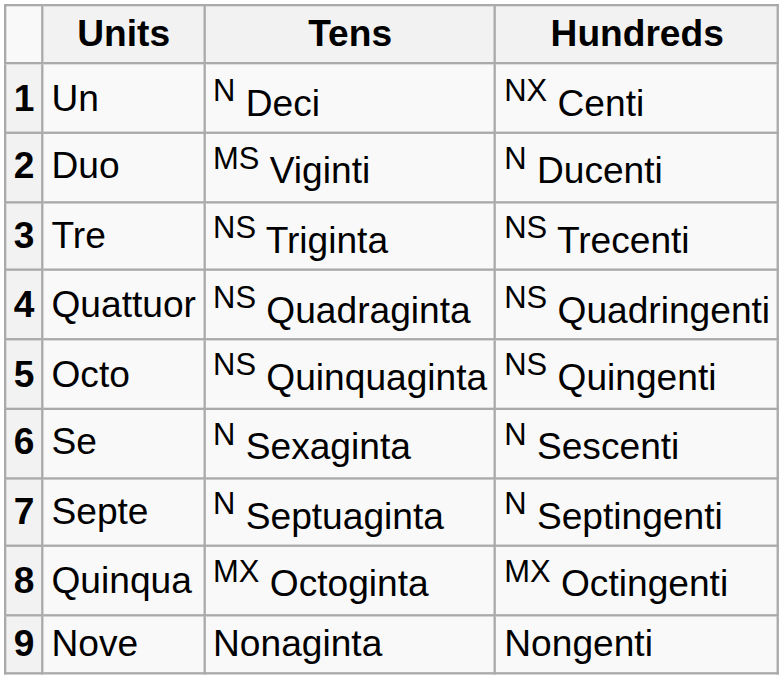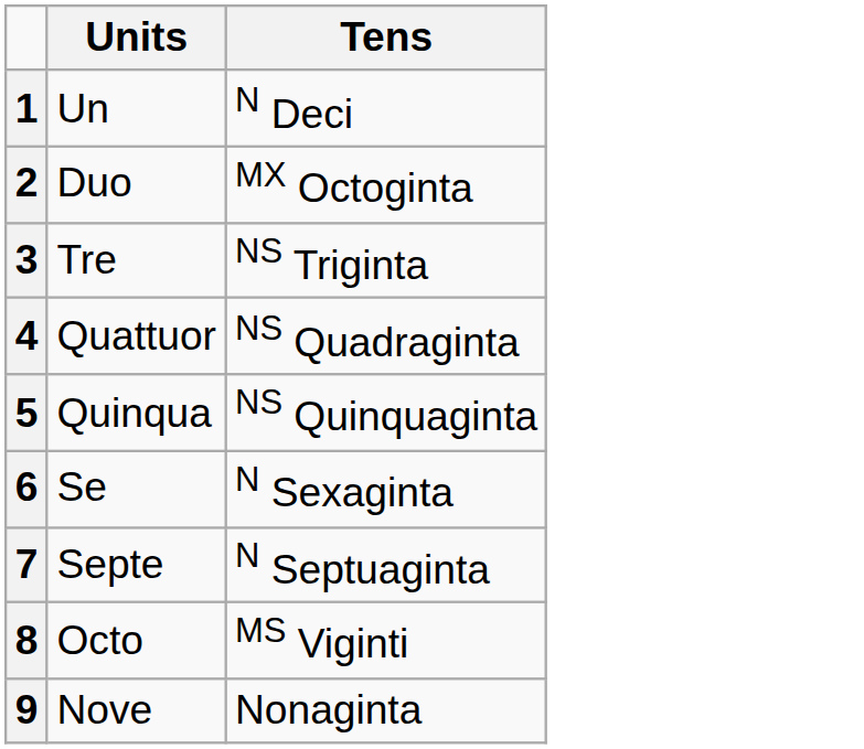 <table class="wikitable">
 <tr>
 <td></td>
 <th>Units</th>
 <th>Tens</th>
-<th>Hundreds</th>
 </tr>
 <tr>
 <th>1</th>
 <td>Un</td>
 <td><sup>N</sup> Deci</td>
-<td><sup>NX</sup> Centi</td>
 </tr>
 <tr>
 <th>2</th>
 <td>Duo</td>
-<td><sup>MS</sup> Viginti</td>
-<td><sup>N</sup> Ducenti</td>
+<td><sup>MX</sup> Octoginta</td>
 </tr>
 <tr>
 <th>3</th>
 <td>Tre</td>
 <td><sup>NS</sup> Triginta</td>
-<td><sup>NS</sup> Trecenti</td>
 </tr>
 <tr>
 <th>4</th>
 <td>Quattuor</td>
 <td><sup>NS</sup> Quadraginta</td>
-<td><sup>NS</sup> Quadringenti</td>
 </tr>
 <tr>
 <th>5</th>
-<td>Octo</td>
+<td>Quinqua</td>
 <td><sup>NS</sup> Quinquaginta</td>
-<td><sup>NS</sup> Quingenti</td>
 </tr>
 <tr>
 <th>6</th>
 <td>Se</td>
 <td><sup>N</sup> Sexaginta</td>
-<td><sup>N</sup> Sescenti</td>
 </tr>
 <tr>
 <th>7</th>
 <td>Septe</td>
 <td><sup>N</sup> Septuaginta</td>
-<td><sup>N</sup> Septingenti</td>
 </tr>
 <tr>
 <th>8</th>
-<td>Quinqua</td>
-<td><sup>MX</sup> Octoginta</td>
-<td><sup>MX</sup> Octingenti</td>
+<td>Octo</td>
+<td><sup>MS</sup> Viginti</td>
 </tr>
 <tr>
 <th>9</th>
 <td>Nove</td>
 <td>Nonaginta</td>
-<td>Nongenti</td>
 </tr>
 </table>
